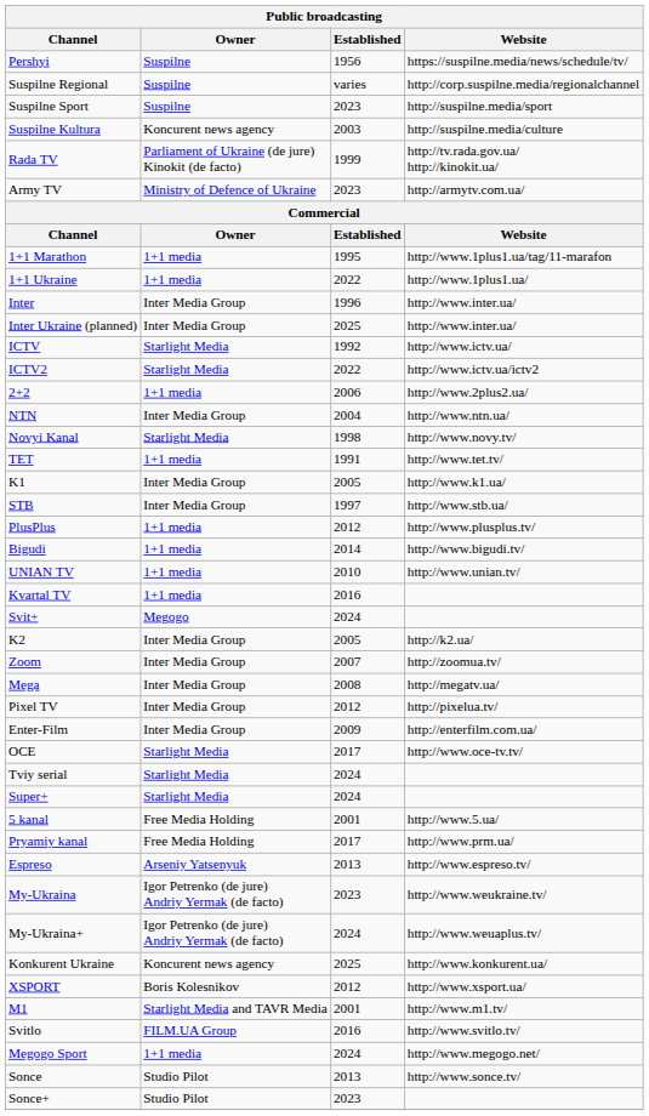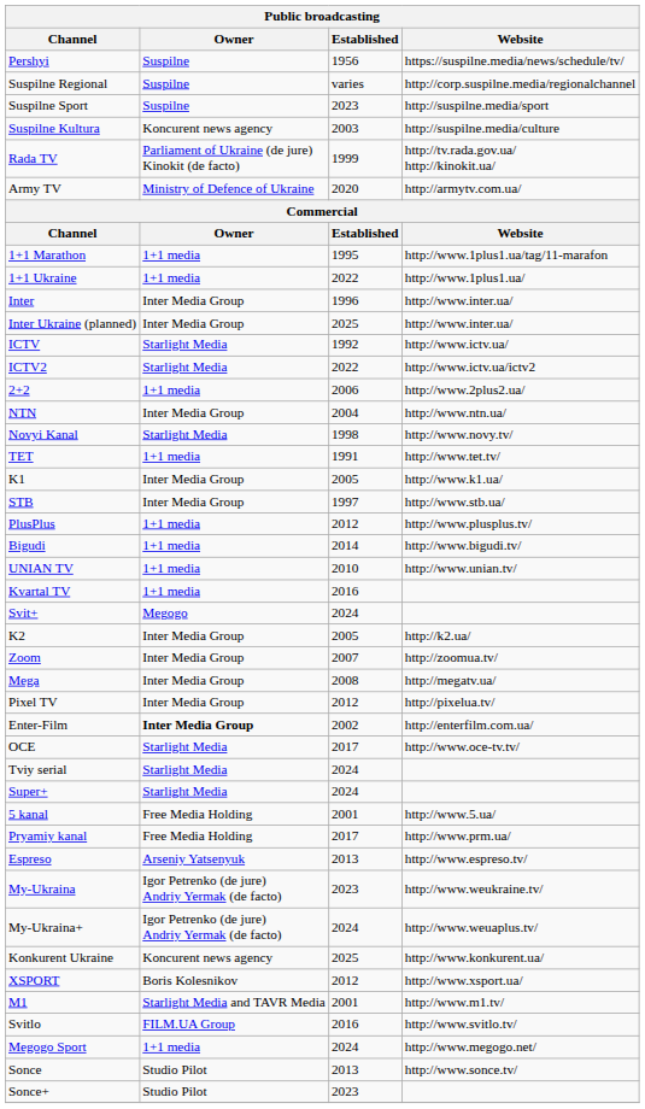 <table class="wikitable" style="font-size: 90%">
 <tr>
 <th colspan="4">Public broadcasting</th>
 </tr>
 <tr>
 <th>Channel</th>
 <th>Owner</th>
 <th>Established</th>
 <th>Website</th>
 </tr>
 <tr>
 <td><a href='#'>Pershyi</a></td>
 <td><a href='#'>Suspilne</a></td>
 <td>1956</td>
 <td>https://suspilne.media/news/schedule/tv/</td>
 </tr>
 <tr>
 <td>Suspilne Regional</td>
 <td><a href='#'>Suspilne</a></td>
 <td>varies</td>
 <td>http://corp.suspilne.media/regionalchannel</td>
 </tr>
 <tr>
 <td>Suspilne Sport</td>
 <td><a href='#'>Suspilne</a></td>
 <td>2023</td>
 <td>http://suspilne.media/sport</td>
 </tr>
 <tr>
 <td><a href='#'>Suspilne Kultura</a></td>
 <td>Koncurent news agency</td>
 <td>2003</td>
 <td>http://suspilne.media/culture</td>
 </tr>
 <tr>
 <td><a href='#'>Rada TV</a></td>
 <td><a href='#'>Parliament of Ukraine</a> (de jure)<br>Kinokit (de facto)</td>
 <td>1999</td>
 <td>http://tv.rada.gov.ua/ <br> http://kinokit.ua/</td>
 </tr>
 <tr>
 <td>Army TV</td>
 <td><a href='#'>Ministry of Defence of Ukraine</a></td>
-<td>2023</td>
+<td>2020</td>
 <td>http://armytv.com.ua/</td>
 </tr>
 <tr>
 <th colspan="4">Commercial</th>
 </tr>
 <tr>
 <th>Channel</th>
 <th>Owner</th>
 <th>Established</th>
 <th>Website</th>
 </tr>
 <tr>
 <td><a href='#'>1+1 Marathon</a></td>
 <td><a href='#'>1+1 media</a></td>
 <td>1995</td>
 <td>http://www.1plus1.ua/tag/11-marafon</td>
 </tr>
 <tr>
 <td><a href='#'>1+1 Ukraine</a></td>
 <td><a href='#'>1+1 media</a></td>
 <td>2022</td>
 <td>http://www.1plus1.ua/</td>
 </tr>
 <tr>
 <td><a href='#'>Inter</a></td>
 <td>Inter Media Group</td>
 <td>1996</td>
 <td>http://www.inter.ua/</td>
 </tr>
 <tr>
 <td><a href='#'>Inter Ukraine</a> (planned)</td>
 <td>Inter Media Group</td>
 <td>2025</td>
 <td>http://www.inter.ua/</td>
 </tr>
 <tr>
 <td><a href='#'>ICTV</a></td>
 <td><a href='#'>Starlight Media</a></td>
 <td>1992</td>
 <td>http://www.ictv.ua/</td>
 </tr>
 <tr>
 <td><a href='#'>ICTV2</a></td>
 <td><a href='#'>Starlight Media</a></td>
 <td>2022</td>
 <td>http://www.ictv.ua/ictv2</td>
 </tr>
 <tr>
 <td><a href='#'>2+2</a></td>
 <td><a href='#'>1+1 media</a></td>
 <td>2006</td>
 <td>http://www.2plus2.ua/</td>
 </tr>
 <tr>
 <td><a href='#'>NTN</a></td>
 <td>Inter Media Group</td>
 <td>2004</td>
 <td>http://www.ntn.ua/</td>
 </tr>
 <tr>
 <td><a href='#'>Novyi Kanal</a></td>
 <td><a href='#'>Starlight Media</a></td>
 <td>1998</td>
 <td>http://www.novy.tv/</td>
 </tr>
 <tr>
 <td><a href='#'>TET</a></td>
 <td><a href='#'>1+1 media</a></td>
 <td>1991</td>
 <td>http://www.tet.tv/</td>
 </tr>
 <tr>
 <td>K1</td>
 <td>Inter Media Group</td>
 <td>2005</td>
 <td>http://www.k1.ua/</td>
 </tr>
 <tr>
 <td><a href='#'>STB</a></td>
 <td>Inter Media Group</td>
 <td>1997</td>
 <td>http://www.stb.ua/</td>
 </tr>
 <tr>
 <td><a href='#'>PlusPlus</a></td>
 <td><a href='#'>1+1 media</a></td>
 <td>2012</td>
 <td>http://www.plusplus.tv/</td>
 </tr>
 <tr>
 <td><a href='#'>Bigudi</a></td>
 <td><a href='#'>1+1 media</a></td>
 <td>2014</td>
 <td>http://www.bigudi.tv/</td>
 </tr>
 <tr>
 <td><a href='#'>UNIAN TV</a></td>
 <td><a href='#'>1+1 media</a></td>
 <td>2010</td>
 <td>http://www.unian.tv/</td>
 </tr>
 <tr>
 <td><a href='#'>Kvartal TV</a></td>
 <td><a href='#'>1+1 media</a></td>
 <td>2016</td>
 <td></td>
 </tr>
 <tr>
 <td><a href='#'>Svit+</a></td>
 <td><a href='#'>Megogo</a></td>
 <td>2024</td>
 <td></td>
 </tr>
 <tr>
 <td>K2</td>
 <td>Inter Media Group</td>
 <td>2005</td>
 <td>http://k2.ua/</td>
 </tr>
 <tr>
 <td><a href='#'>Zoom</a></td>
 <td>Inter Media Group</td>
 <td>2007</td>
 <td>http://zoomua.tv/</td>
 </tr>
 <tr>
 <td><a href='#'>Mega</a></td>
 <td>Inter Media Group</td>
 <td>2008</td>
 <td>http://megatv.ua/</td>
 </tr>
 <tr>
 <td>Pixel TV</td>
 <td>Inter Media Group</td>
 <td>2012</td>
 <td>http://pixelua.tv/</td>
 </tr>
 <tr>
 <td>Enter-Film</td>
-<td>Inter Media Group</td>
-<td>2009</td>
+<td><strong>Inter Media Group</strong></td>
+<td>2002</td>
 <td>http://enterfilm.com.ua/</td>
 </tr>
 <tr>
 <td>OCE</td>
 <td><a href='#'>Starlight Media</a></td>
 <td>2017</td>
 <td>http://www.oce-tv.tv/</td>
 </tr>
 <tr>
 <td>Tviy serial</td>
 <td><a href='#'>Starlight Media</a></td>
 <td>2024</td>
 <td></td>
 </tr>
 <tr>
 <td><a href='#'>Super+</a></td>
 <td><a href='#'>Starlight Media</a></td>
 <td>2024</td>
 <td></td>
 </tr>
 <tr>
 <td><a href='#'>5 kanal</a></td>
 <td>Free Media Holding</td>
 <td>2001</td>
 <td>http://www.5.ua/</td>
 </tr>
 <tr>
 <td><a href='#'>Pryamiy kanal</a></td>
 <td>Free Media Holding</td>
 <td>2017</td>
 <td>http://www.prm.ua/</td>
 </tr>
 <tr>
 <td><a href='#'>Espreso</a></td>
 <td><a href='#'>Arseniy Yatsenyuk</a></td>
 <td>2013</td>
 <td>http://www.espreso.tv/</td>
 </tr>
 <tr>
 <td><a href='#'>My-Ukraina</a></td>
 <td>Igor Petrenko (de jure)<br><a href='#'>Andriy Yermak</a> (de facto)</td>
 <td>2023</td>
 <td>http://www.weukraine.tv/</td>
 </tr>
 <tr>
 <td>My-Ukraina+</td>
 <td>Igor Petrenko (de jure)<br><a href='#'>Andriy Yermak</a> (de facto)</td>
 <td>2024</td>
 <td>http://www.weuaplus.tv/</td>
 </tr>
 <tr>
 <td>Konkurent Ukraine</td>
 <td>Koncurent news agency</td>
 <td>2025</td>
 <td>http://www.konkurent.ua/</td>
 </tr>
 <tr>
 <td><a href='#'>XSPORT</a></td>
 <td>Boris Kolesnikov</td>
 <td>2012</td>
 <td>http://www.xsport.ua/</td>
 </tr>
 <tr>
 <td><a href='#'>M1</a></td>
 <td><a href='#'>Starlight Media</a> and TAVR Media</td>
 <td>2001</td>
 <td>http://www.m1.tv/</td>
 </tr>
 <tr>
 <td>Svitlo</td>
 <td><a href='#'>FILM.UA Group</a></td>
 <td>2016</td>
 <td>http://www.svitlo.tv/</td>
 </tr>
 <tr>
 <td><a href='#'>Megogo Sport</a></td>
 <td><a href='#'>1+1 media</a></td>
 <td>2024</td>
 <td>http://www.megogo.net/</td>
 </tr>
 <tr>
 <td>Sonce</td>
 <td>Studio Pilot</td>
 <td>2013</td>
 <td>http://www.sonce.tv/</td>
 </tr>
 <tr>
 <td>Sonce+</td>
 <td>Studio Pilot</td>
 <td>2023</td>
 <td></td>
 </tr>
 <tr>
 </tr>
 </table>
